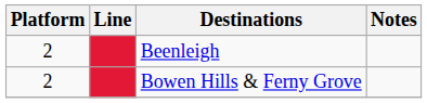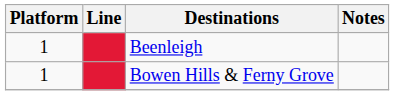 <table class="wikitable" style="float: none; margin: 0.5em; ">
 <tr>
 <th>Platform</th>
 <th>Line</th>
 <th>Destinations</th>
 <th>Notes</th>
 </tr>
 <tr>
-<td rowspan=1 style="text-align:center;">2</td>
+<td rowspan=1 style="text-align:center;">1</td>
 <td style="background:#E31836"><a href='#'></a></td>
 <td><a href='#'>Beenleigh</a></td>
 <td></td>
 </tr>
 <tr>
-<td rowspan=1 style="text-align:center;">2</td>
+<td rowspan=1 style="text-align:center;">1</td>
 <td style="background:#E31836"><a href='#'></a></td>
 <td><a href='#'>Bowen Hills</a> & <a href='#'>Ferny Grove</a></td>
 <td></td>
 </tr>
 <tr>
 </tr>
 </table>
